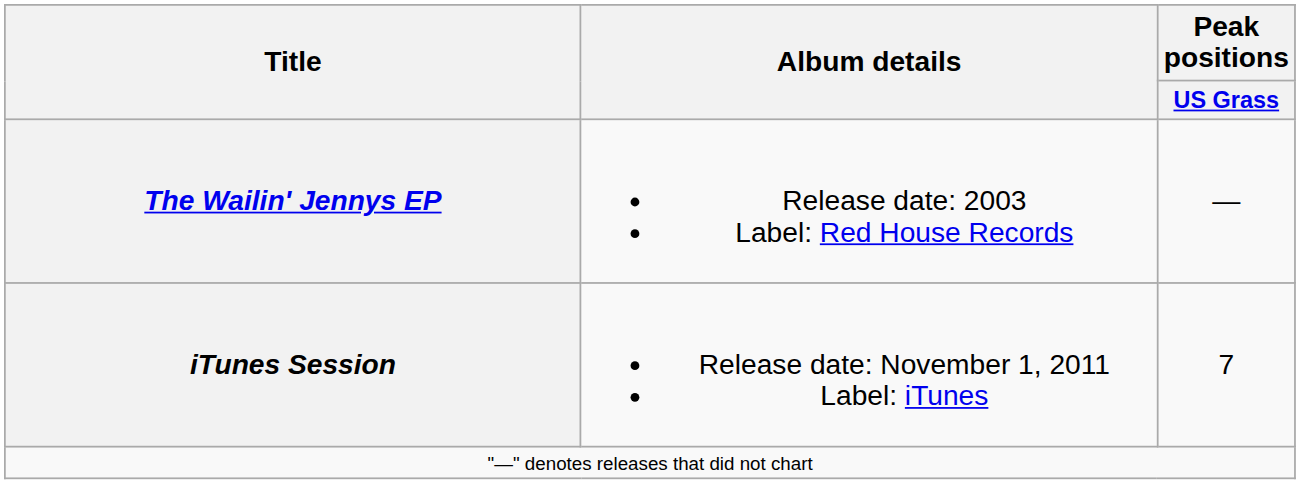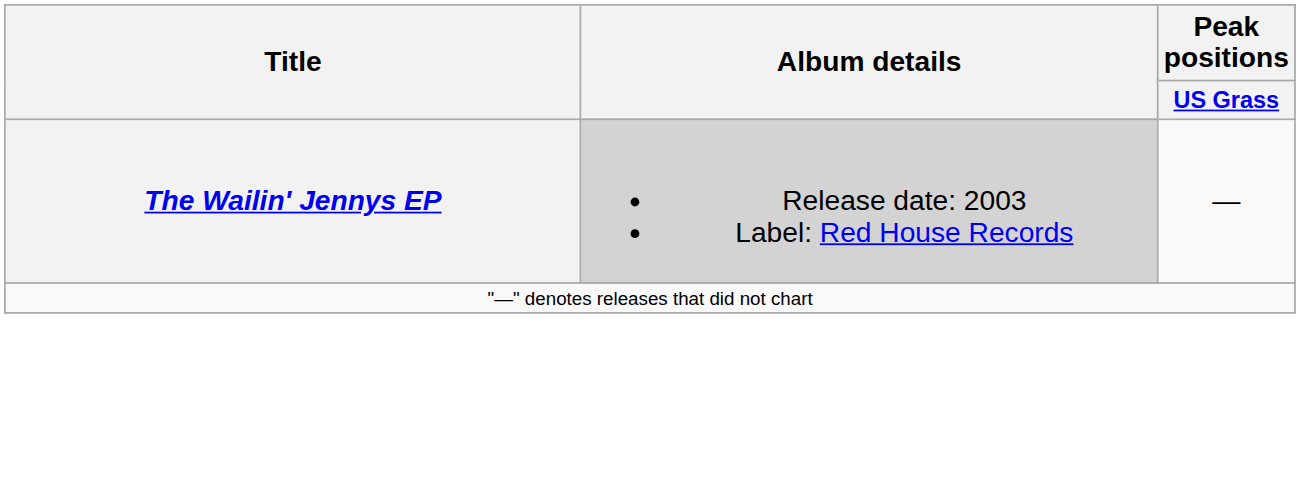 <table class="wikitable plainrowheaders" style="text-align:center;">
 <tr>
 <th rowspan="2" style="width:20em;">Title</th>
 <th rowspan="2" style="width:20em;">Album details</th>
 <th>Peak positions</th>
 </tr>
 <tr style="font-size:smaller;">
 <th style="width:65px;"><a href='#'>US Grass</a></th>
 </tr>
 <tr>
 <th scope="row"><em><a href='#'>The Wailin' Jennys EP</a></em></th>
-<td><br><ul><li>Release date: 2003</li><li>Label: <a href='#'>Red House Records</a></li></ul></td>
+<td style="background: lightgrey;"><br><ul><li>Release date: 2003</li><li>Label: <a href='#'>Red House Records</a></li></ul></td>
 <td>—</td>
-</tr>
-<tr>
-<th scope="row"><em>iTunes Session</em></th>
-<td><br><ul><li>Release date: November 1, 2011</li><li>Label: <a href='#'>iTunes</a></li></ul></td>
-<td>7</td>
 </tr>
 <tr>
 <td colspan="3" style="font-size:8pt">"—" denotes releases that did not chart</td>
 </tr>
 </table>
